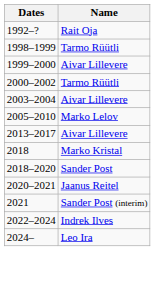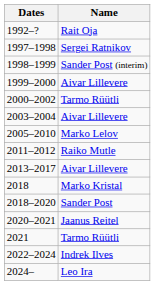 <table class="wikitable">
 <tr>
 <th>Dates</th>
 <th>Name</th>
 </tr>
 <tr>
 <td>1992–?</td>
 <td> <a href='#'>Rait Oja</a></td>
 </tr>
 <tr>
+<td>1997–1998</td>
+<td> <a href='#'>Sergei Ratnikov</a></td>
+</tr>
+<tr>
 <td>1998–1999</td>
-<td> <a href='#'>Tarmo Rüütli</a></td>
+<td> <a href='#'>Sander Post</a> <small>(interim)</small></td>
 </tr>
 <tr>
 <td>1999–2000</td>
 <td> <a href='#'>Aivar Lillevere</a></td>
 </tr>
 <tr>
 <td>2000–2002</td>
 <td> <a href='#'>Tarmo Rüütli</a></td>
 </tr>
 <tr>
 <td>2003–2004</td>
 <td> <a href='#'>Aivar Lillevere</a></td>
 </tr>
 <tr>
 <td>2005–2010</td>
 <td> <a href='#'>Marko Lelov</a></td>
+</tr>
+<tr>
+<td>2011–2012</td>
+<td> <a href='#'>Raiko Mutle</a></td>
 </tr>
 <tr>
 <td>2013–2017</td>
 <td> <a href='#'>Aivar Lillevere</a></td>
 </tr>
 <tr>
 <td>2018</td>
 <td> <a href='#'>Marko Kristal</a></td>
 </tr>
 <tr>
 <td>2018–2020</td>
 <td> <a href='#'>Sander Post</a></td>
 </tr>
 <tr>
 <td>2020–2021</td>
 <td> <a href='#'>Jaanus Reitel</a></td>
 </tr>
 <tr>
 <td>2021</td>
-<td> <a href='#'>Sander Post</a> <small>(interim)</small></td>
+<td> <a href='#'>Tarmo Rüütli</a></td>
 </tr>
 <tr>
 <td>2022–2024</td>
 <td> <a href='#'>Indrek Ilves</a></td>
 </tr>
 <tr>
 <td>2024–</td>
 <td> <a href='#'>Leo Ira</a></td>
 </tr>
 </table>
